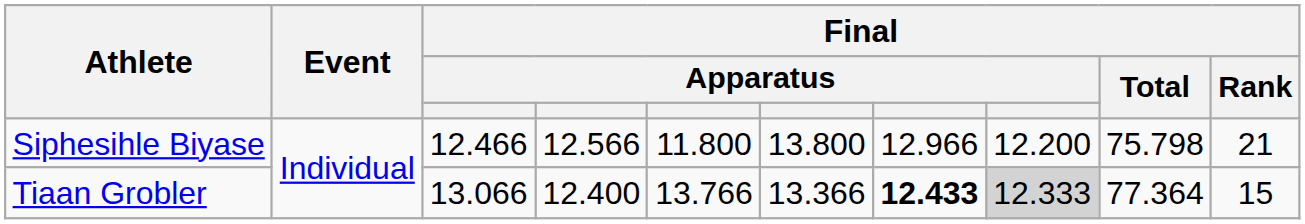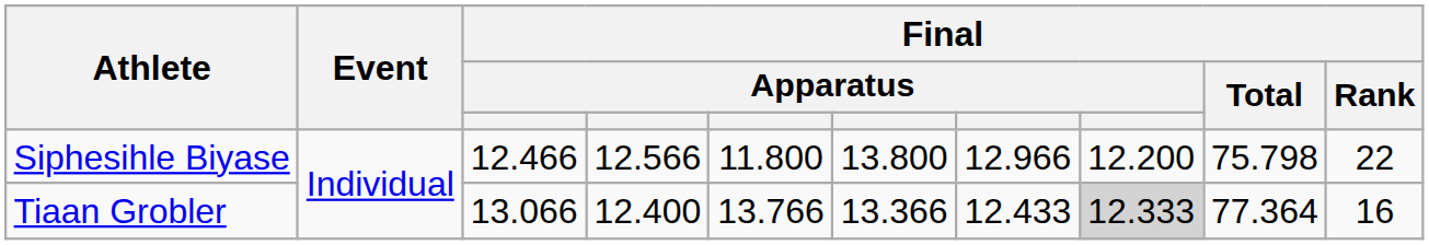 <table class="wikitable" style="font-size:90%">
 <tr>
 <th rowspan=3>Athlete</th>
 <th rowspan=3>Event</th>
 <th colspan=8>Final</th>
 </tr>
 <tr style="font-size:95%">
 <th colspan=6>Apparatus</th>
 <th rowspan=2>Total</th>
 <th rowspan=2>Rank</th>
 </tr>
 <tr style="font-size:95%">
 <th></th>
 <th></th>
 <th></th>
 <th></th>
 <th></th>
 <th></th>
 </tr>
 <tr align=center>
 <td align=left><a href='#'>Siphesihle Biyase</a></td>
 <td align=left rowspan=2><a href='#'>Individual</a></td>
 <td>12.466</td>
 <td>12.566</td>
 <td>11.800</td>
 <td>13.800</td>
 <td>12.966</td>
 <td>12.200</td>
 <td>75.798</td>
-<td>21</td>
+<td>22</td>
 </tr>
 <tr align=center>
 <td align=left><a href='#'>Tiaan Grobler</a></td>
 <td>13.066</td>
 <td>12.400</td>
 <td>13.766</td>
 <td>13.366</td>
-<td><strong>12.433</strong></td>
+<td>12.433</td>
 <td style="background: lightgrey;">12.333</td>
 <td>77.364</td>
-<td>15</td>
+<td>16</td>
 </tr>
 </table>
